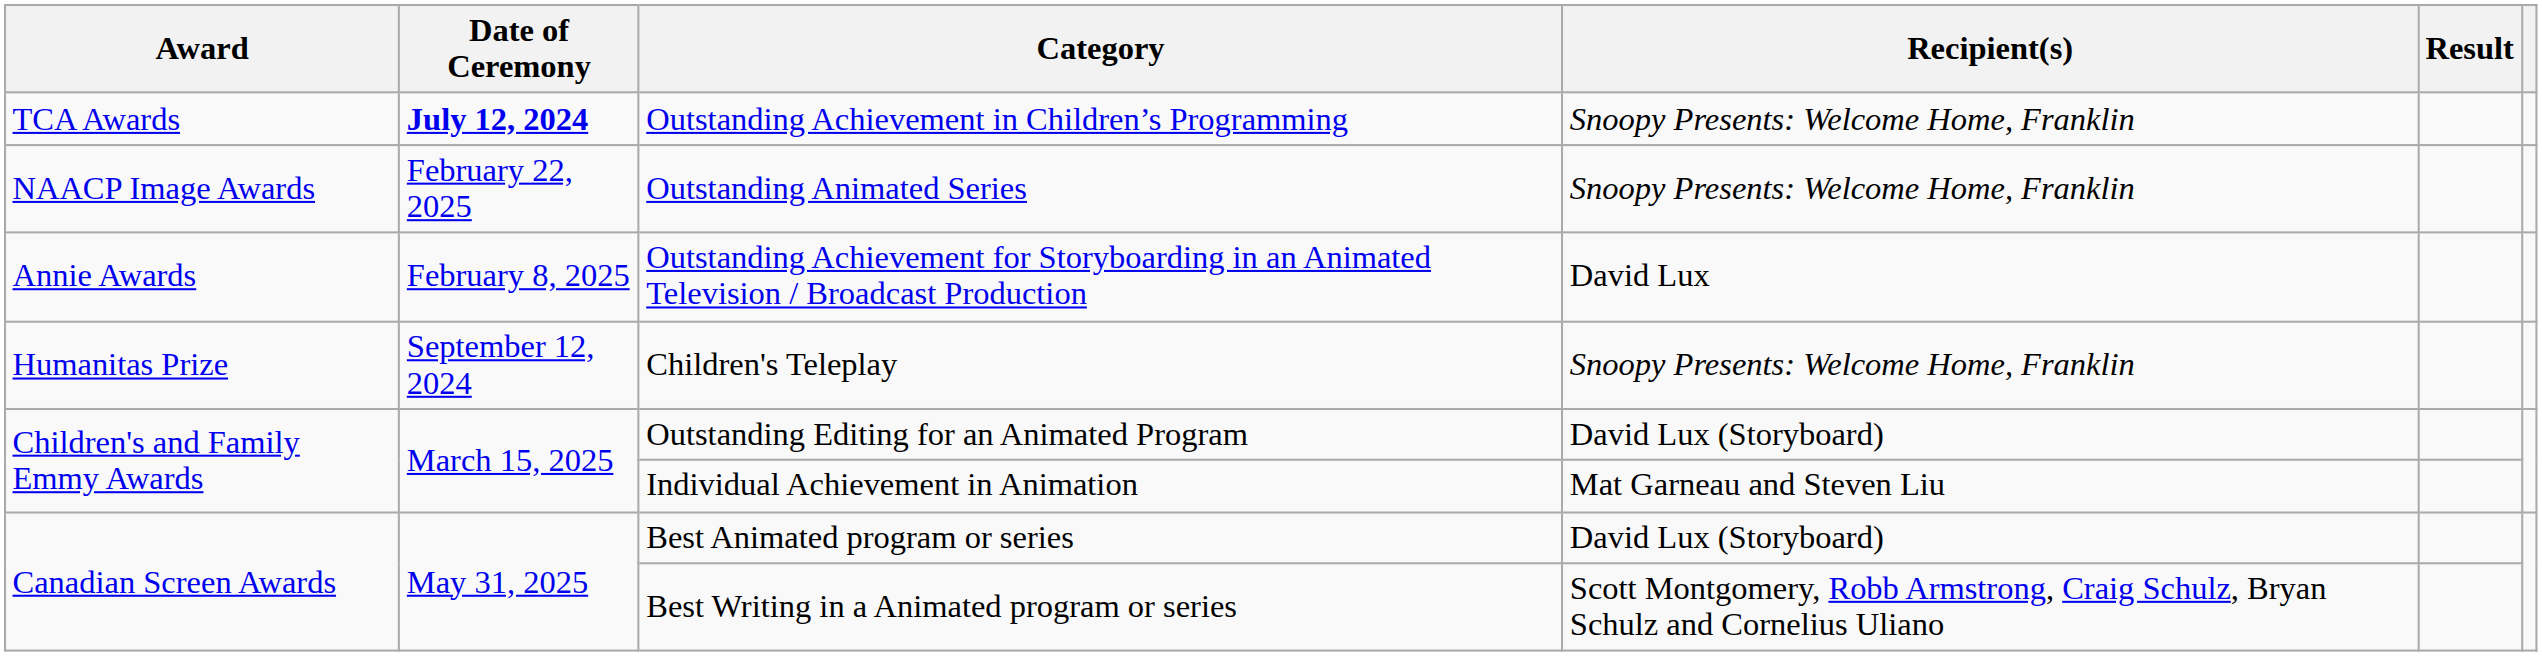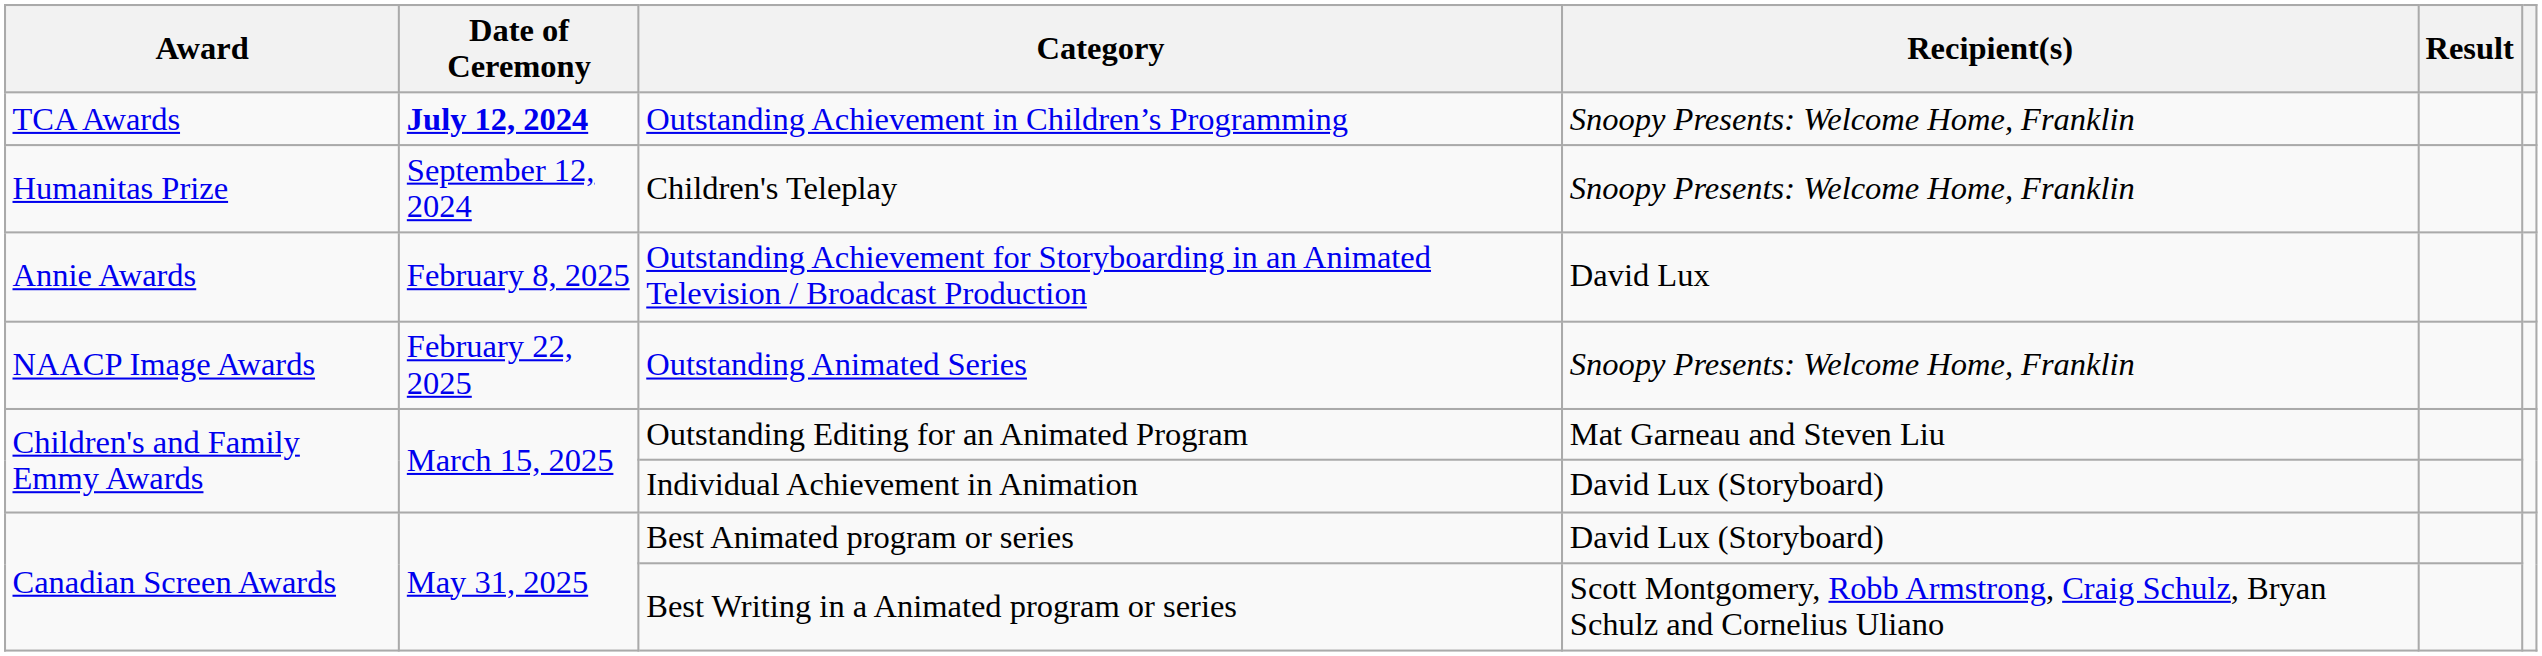 <table class="wikitable">
 <tr>
 <th>Award</th>
 <th>Date of Ceremony</th>
 <th>Category</th>
 <th>Recipient(s)</th>
 <th>Result</th>
 <th></th>
 </tr>
 <tr>
 <td><a href='#'>TCA Awards</a></td>
 <td><strong><a href='#'>July 12, 2024</a></strong></td>
 <td><a href='#'>Outstanding Achievement in Children’s Programming</a></td>
 <td><em>Snoopy Presents: Welcome Home, Franklin</em></td>
 <td></td>
 <td align=center></td>
 </tr>
 <tr>
-<td><a href='#'>NAACP Image Awards</a></td>
-<td><a href='#'>February 22, 2025</a></td>
-<td><a href='#'>Outstanding Animated Series</a></td>
+<td><a href='#'>Humanitas Prize</a></td>
+<td><a href='#'>September 12, 2024</a></td>
+<td>Children's Teleplay</td>
 <td><em>Snoopy Presents: Welcome Home, Franklin</em></td>
 <td></td>
 <td align=center></td>
 </tr>
 <tr>
 <td><a href='#'>Annie Awards</a></td>
 <td><a href='#'>February 8, 2025</a></td>
 <td><a href='#'>Outstanding Achievement for Storyboarding in an Animated Television / Broadcast Production</a></td>
 <td>David Lux</td>
 <td></td>
 <td align=center></td>
 </tr>
 <tr>
-<td><a href='#'>Humanitas Prize</a></td>
-<td><a href='#'>September 12, 2024</a></td>
-<td>Children's Teleplay</td>
+<td><a href='#'>NAACP Image Awards</a></td>
+<td><a href='#'>February 22, 2025</a></td>
+<td><a href='#'>Outstanding Animated Series</a></td>
 <td><em>Snoopy Presents: Welcome Home, Franklin</em></td>
 <td></td>
 <td align=center></td>
 </tr>
 <tr>
 <td rowspan="2"><a href='#'>Children's and Family Emmy Awards</a></td>
 <td rowspan="2"><a href='#'>March 15, 2025</a></td>
 <td>Outstanding Editing for an Animated Program</td>
-<td>David Lux (Storyboard)</td>
+<td>Mat Garneau and Steven Liu</td>
 <td></td>
 <td rowspan="2" align=center></td>
 </tr>
 <tr>
 <td>Individual Achievement in Animation</td>
-<td>Mat Garneau and Steven Liu</td>
+<td>David Lux (Storyboard)</td>
 <td></td>
 </tr>
 <tr>
 <td rowspan="2"><a href='#'>Canadian Screen Awards</a></td>
 <td rowspan="2"><a href='#'>May 31, 2025</a></td>
 <td>Best Animated program or series</td>
 <td>David Lux (Storyboard)</td>
 <td></td>
 <td rowspan="2" align=center></td>
 </tr>
 <tr>
 <td>Best Writing in a Animated program or series</td>
 <td>Scott Montgomery, <a href='#'>Robb Armstrong</a>, <a href='#'>Craig Schulz</a>, Bryan Schulz and Cornelius Uliano</td>
 <td></td>
 </tr>
 </table>
